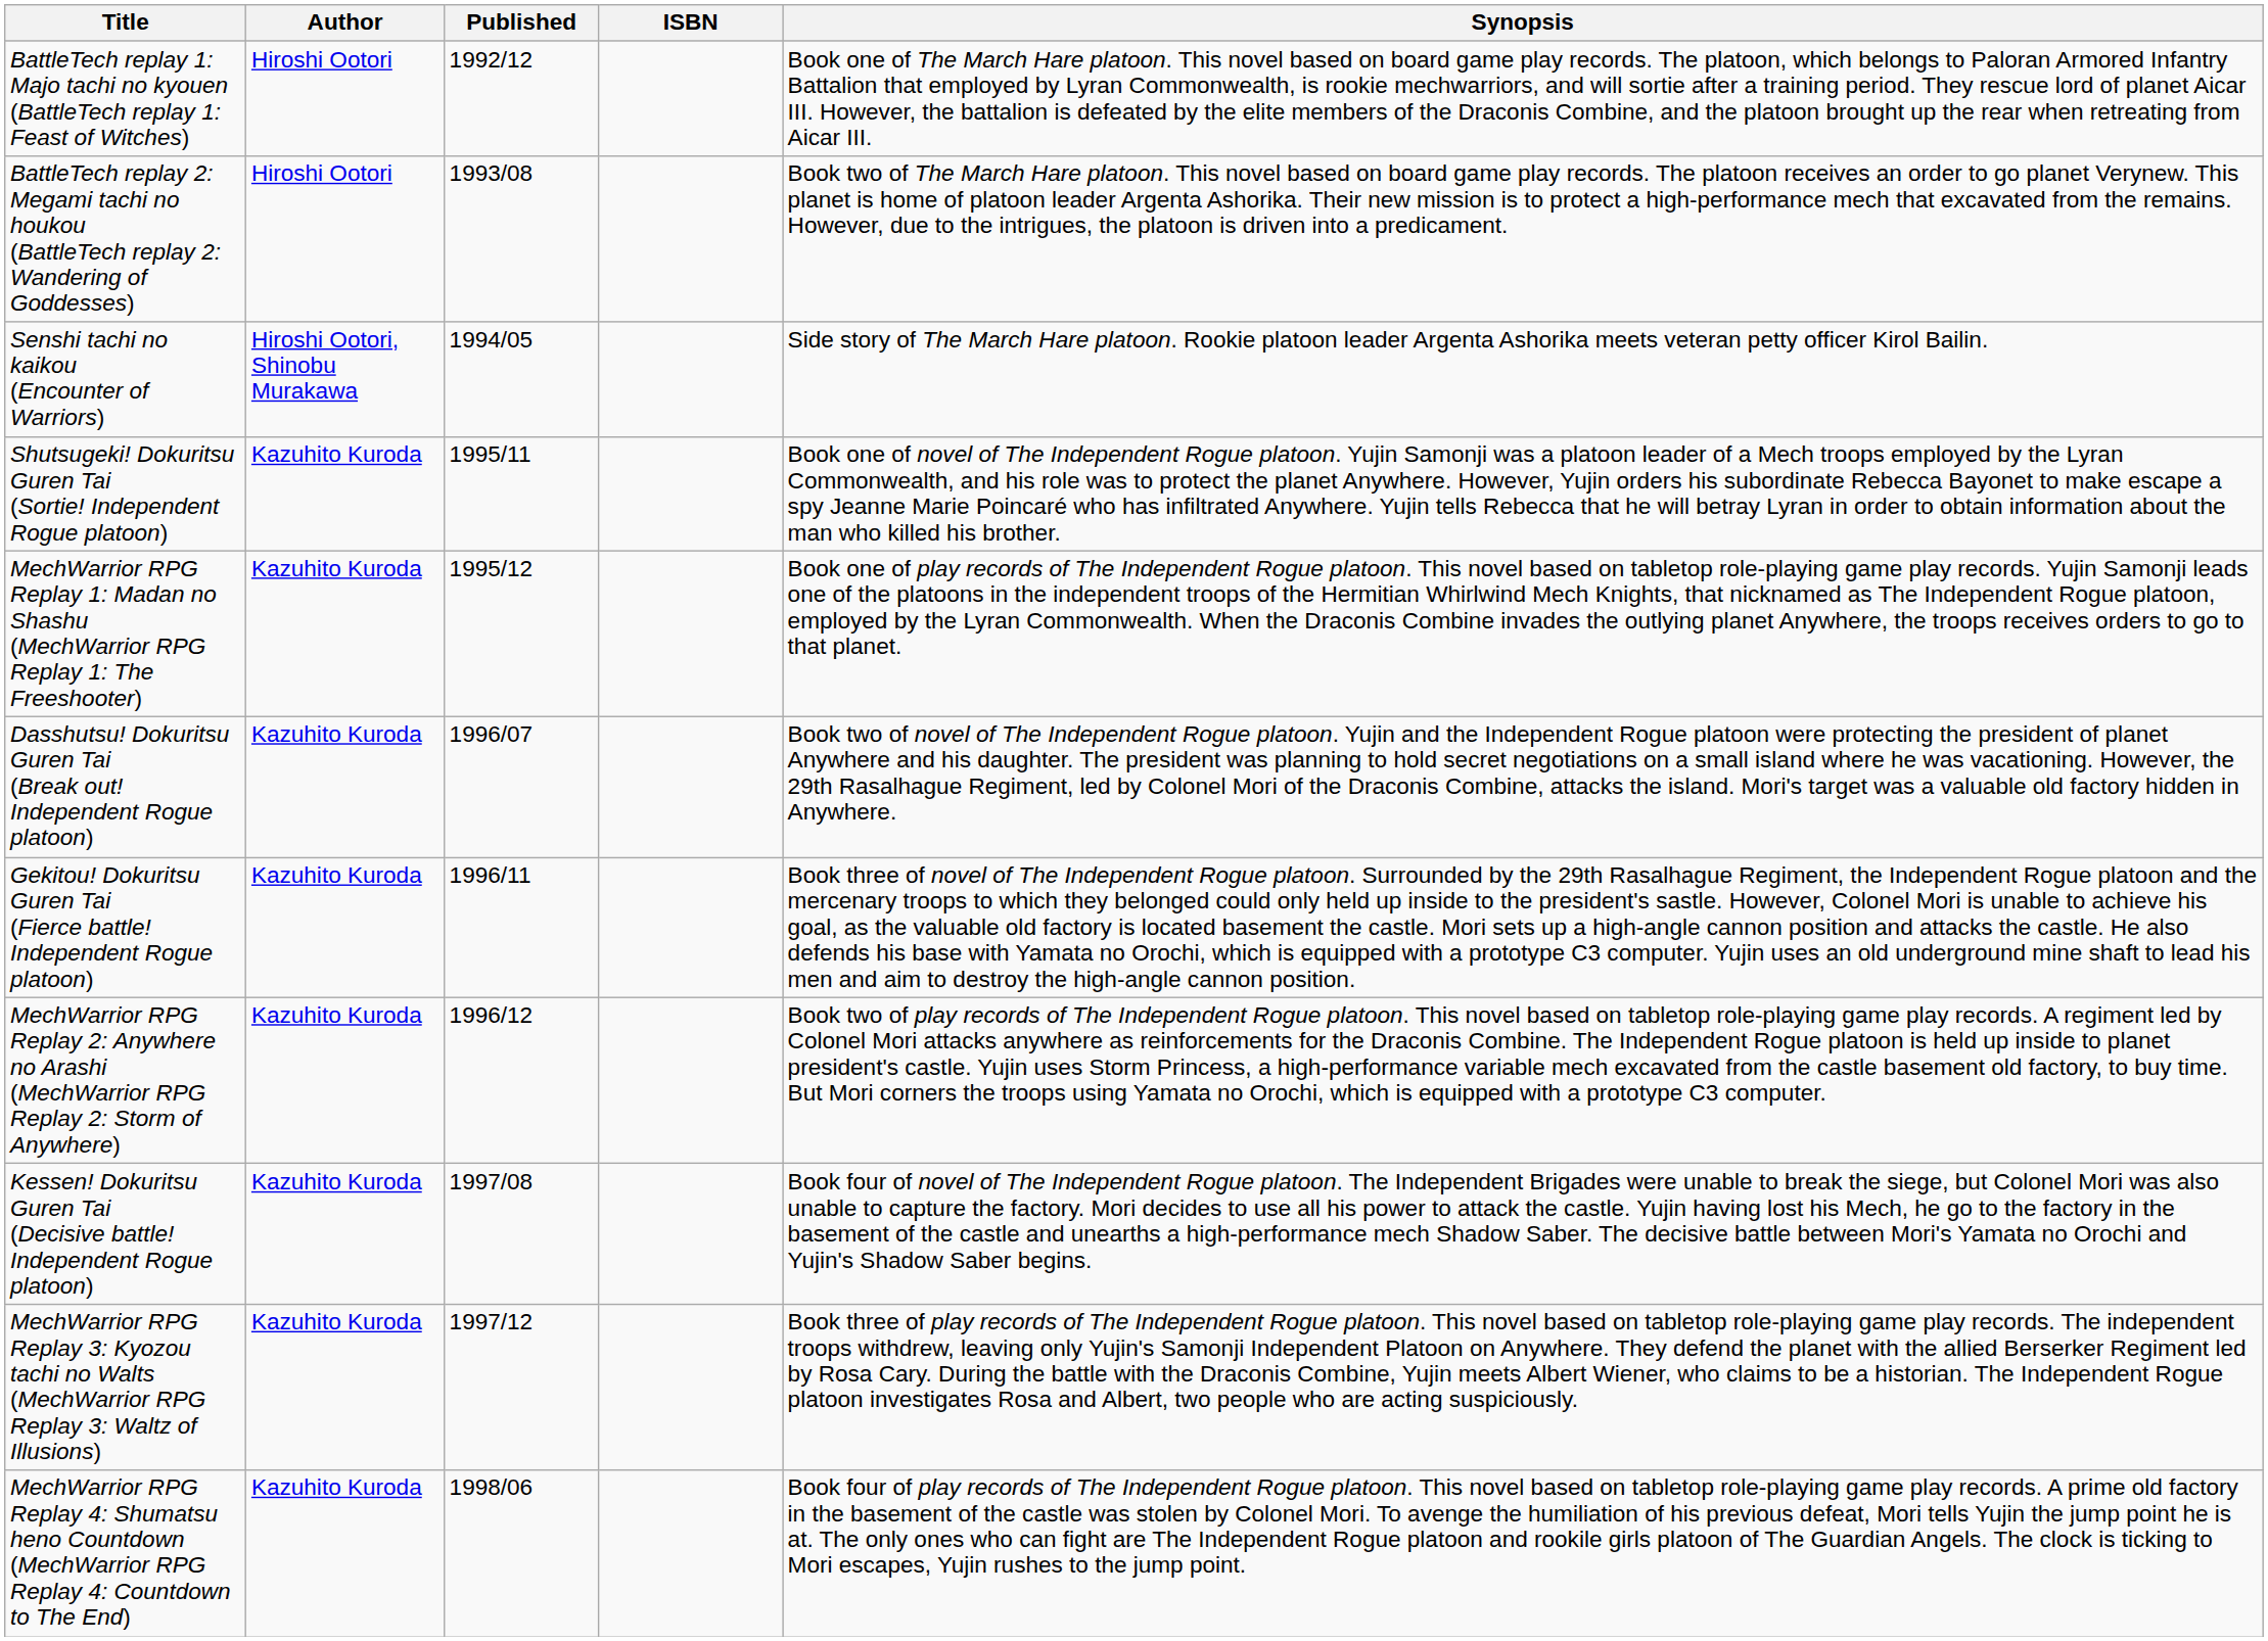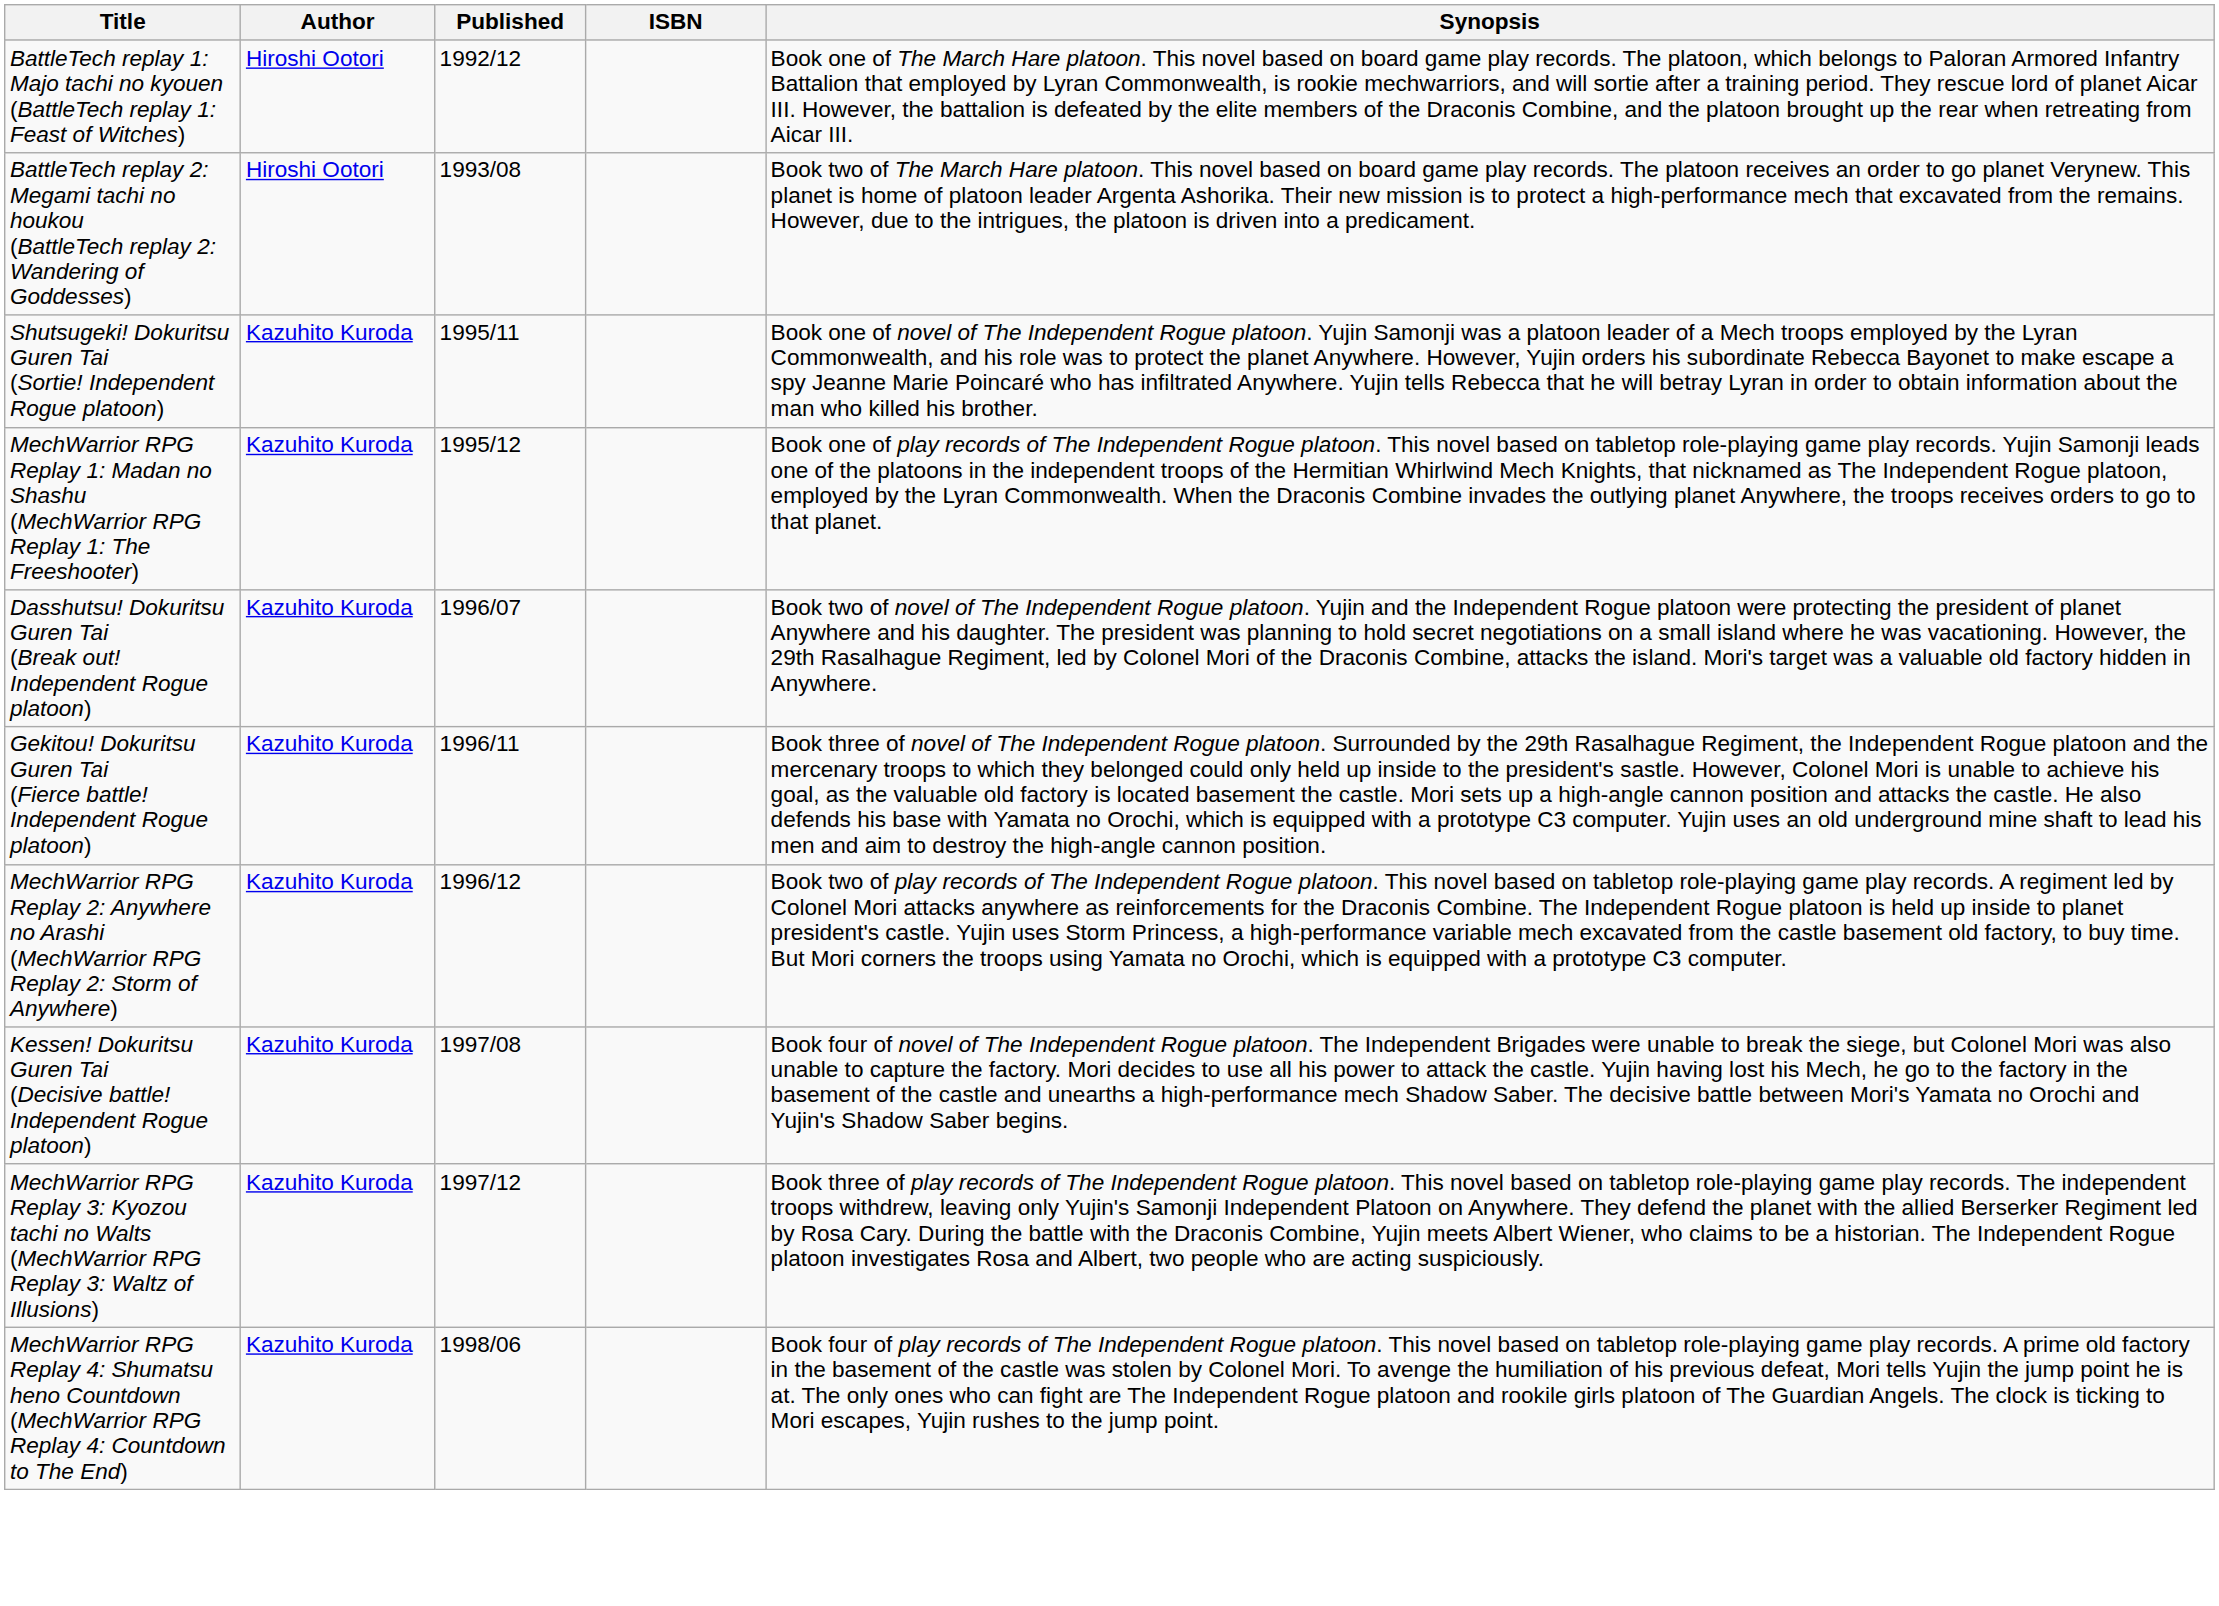 <table class="wikitable">
 <tr>
 <th width="160">Title</th>
 <th width="130">Author</th>
 <th width="100">Published</th>
 <th width="120">ISBN</th>
 <th>Synopsis</th>
 </tr>
 <tr valign="top">
 <td><em>BattleTech replay 1: Majo tachi no kyouen</em><br>(<em>BattleTech replay 1: Feast of Witches</em>)</td>
 <td><a href='#'>Hiroshi Ootori</a></td>
 <td>1992/12</td>
 <td></td>
 <td>Book one of <em>The March Hare platoon</em>. This novel based on board game play records. The platoon, which belongs to Paloran Armored Infantry Battalion that employed by Lyran Commonwealth, is rookie mechwarriors, and will sortie after a training period. They rescue lord of planet Aicar III. However, the battalion is defeated by the elite members of the Draconis Combine, and the platoon brought up the rear when retreating from Aicar III.</td>
 </tr>
 <tr valign="top">
 <td><em>BattleTech replay 2: Megami tachi no houkou</em><br>(<em>BattleTech replay 2: Wandering of Goddesses</em>)</td>
 <td><a href='#'>Hiroshi Ootori</a></td>
 <td>1993/08</td>
 <td></td>
 <td>Book two of <em>The March Hare platoon</em>. This novel based on board game play records. The platoon receives an order to go planet Verynew. This planet is home of platoon leader Argenta Ashorika. Their new mission is to protect a high-performance mech that excavated from the remains. However, due to the intrigues, the platoon is driven into a predicament.</td>
-</tr>
-<tr valign="top">
-<td><em>Senshi tachi no kaikou</em><br>(<em>Encounter of Warriors</em>)</td>
-<td><a href='#'>Hiroshi Ootori, Shinobu Murakawa</a></td>
-<td>1994/05</td>
-<td></td>
-<td>Side story of <em>The March Hare platoon</em>. Rookie platoon leader Argenta Ashorika meets veteran petty officer Kirol Bailin.</td>
 </tr>
 <tr valign="top">
 <td><em>Shutsugeki! Dokuritsu Guren Tai</em><br>(<em>Sortie! Independent Rogue platoon</em>)</td>
 <td><a href='#'>Kazuhito Kuroda</a></td>
 <td>1995/11</td>
 <td></td>
 <td>Book one of <em>novel of The Independent Rogue platoon</em>. Yujin Samonji was a platoon leader of a Mech troops employed by the Lyran Commonwealth, and his role was to protect the planet Anywhere. However, Yujin orders his subordinate Rebecca Bayonet to make escape a spy Jeanne Marie Poincaré who has infiltrated Anywhere. Yujin tells Rebecca that he will betray Lyran in order to obtain information about the man who killed his brother.</td>
 </tr>
 <tr valign="top">
 <td><em>MechWarrior RPG Replay 1: Madan no Shashu</em><br>(<em>MechWarrior RPG Replay 1: The Freeshooter</em>)</td>
 <td><a href='#'>Kazuhito Kuroda</a></td>
 <td>1995/12</td>
 <td></td>
 <td>Book one of <em>play records of The Independent Rogue platoon</em>. This novel based on tabletop role-playing game play records. Yujin Samonji leads one of the platoons in the independent troops of the Hermitian Whirlwind Mech Knights, that nicknamed as The Independent Rogue platoon, employed by the Lyran Commonwealth. When the Draconis Combine invades the outlying planet Anywhere, the troops receives orders to go to that planet.</td>
 </tr>
 <tr valign="top">
 <td><em>Dasshutsu! Dokuritsu Guren Tai</em><br>(<em>Break out! Independent Rogue platoon</em>)</td>
 <td><a href='#'>Kazuhito Kuroda</a></td>
 <td>1996/07</td>
 <td></td>
 <td>Book two of <em>novel of The Independent Rogue platoon</em>. Yujin and the Independent Rogue platoon were protecting the president of planet Anywhere and his daughter. The president was planning to hold secret negotiations on a small island where he was vacationing. However, the 29th Rasalhague Regiment, led by Colonel Mori of the Draconis Combine, attacks the island. Mori's target was a valuable old factory hidden in Anywhere.</td>
 </tr>
 <tr valign="top">
 <td><em>Gekitou! Dokuritsu Guren Tai</em><br>(<em>Fierce battle! Independent Rogue platoon</em>)</td>
 <td><a href='#'>Kazuhito Kuroda</a></td>
 <td>1996/11</td>
 <td></td>
 <td>Book three of <em>novel of The Independent Rogue platoon</em>. Surrounded by the 29th Rasalhague  Regiment, the Independent Rogue platoon and the mercenary troops to which they belonged could only held up inside to the president's sastle. However, Colonel Mori is unable to achieve his goal, as the valuable old factory is located basement the castle. Mori sets up a high-angle cannon position and attacks the castle. He also defends his base with Yamata no Orochi, which is equipped with a prototype C3 computer. Yujin uses an old underground mine shaft to lead his men and aim to destroy the high-angle cannon position.</td>
 </tr>
 <tr valign="top">
 <td><em>MechWarrior RPG Replay 2: Anywhere no Arashi</em><br>(<em>MechWarrior RPG Replay 2: Storm of Anywhere</em>)</td>
 <td><a href='#'>Kazuhito Kuroda</a></td>
 <td>1996/12</td>
 <td></td>
 <td>Book two of <em>play records of The Independent Rogue platoon</em>. This novel based on tabletop role-playing game play records. A regiment led by Colonel Mori attacks anywhere as reinforcements for the Draconis Combine. The Independent Rogue platoon is held up inside to planet president's castle. Yujin uses Storm Princess, a high-performance variable mech excavated from the castle basement old factory, to buy time. But Mori corners the troops using Yamata no Orochi, which is equipped with a prototype C3 computer.</td>
 </tr>
 <tr valign="top">
 <td><em>Kessen! Dokuritsu Guren Tai</em><br>(<em>Decisive battle! Independent Rogue platoon</em>)</td>
 <td><a href='#'>Kazuhito Kuroda</a></td>
 <td>1997/08</td>
 <td></td>
 <td>Book four of <em>novel of The Independent Rogue platoon</em>. The Independent Brigades were unable to break the siege, but Colonel Mori was also unable to capture the factory. Mori decides to use all his power to attack the castle. Yujin having lost his Mech, he go to the factory in the basement of the castle and unearths a high-performance mech Shadow Saber. The decisive battle between Mori's Yamata no Orochi and Yujin's Shadow Saber begins.</td>
 </tr>
 <tr valign="top">
 <td><em>MechWarrior RPG Replay 3: Kyozou tachi no Walts</em><br>(<em>MechWarrior RPG Replay 3: Waltz of Illusions</em>)</td>
 <td><a href='#'>Kazuhito Kuroda</a></td>
 <td>1997/12</td>
 <td></td>
 <td>Book three of <em>play records of  The Independent Rogue platoon</em>. This novel based on tabletop role-playing game play records. The independent troops withdrew, leaving only Yujin's Samonji Independent Platoon on Anywhere. They defend the planet with the allied Berserker Regiment led by Rosa Cary. During the battle with the Draconis Combine, Yujin meets Albert Wiener, who claims to be a historian.  The Independent Rogue platoon investigates Rosa and Albert, two people who are acting suspiciously.</td>
 </tr>
 <tr valign="top">
 <td><em>MechWarrior RPG Replay 4: Shumatsu heno Countdown</em><br>(<em>MechWarrior RPG Replay 4: Countdown to The End</em>)</td>
 <td><a href='#'>Kazuhito Kuroda</a></td>
 <td>1998/06</td>
 <td></td>
 <td>Book four of <em>play records of  The Independent Rogue platoon</em>. This novel based on tabletop role-playing game play records. A prime old factory in the basement of the castle was stolen by Colonel Mori. To avenge the humiliation of his previous defeat, Mori tells Yujin the jump point he is at. The only ones who can fight are The Independent Rogue platoon and rookile girls platoon of The Guardian Angels. The clock is ticking to Mori escapes, Yujin rushes to the jump point.</td>
 </tr>
 </table>
